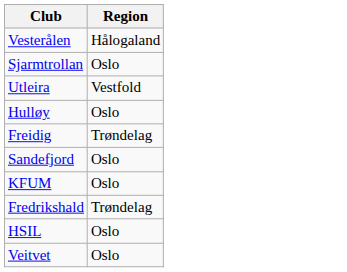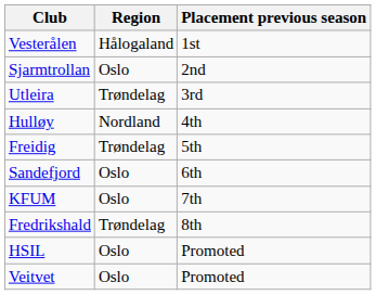 <table class="wikitable sortable">
 <tr>
 <th>Club</th>
 <th>Region</th>
+<th>Placement previous season</th>
 </tr>
 <tr>
 <td><a href='#'>Vesterålen</a></td>
 <td>Hålogaland</td>
+<td>1st</td>
 </tr>
 <tr>
 <td><a href='#'>Sjarmtrollan</a></td>
 <td>Oslo</td>
+<td>2nd</td>
 </tr>
 <tr>
 <td><a href='#'>Utleira</a></td>
-<td>Vestfold</td>
+<td>Trøndelag</td>
+<td>3rd</td>
 </tr>
 <tr>
 <td><a href='#'>Hulløy</a></td>
-<td>Oslo</td>
+<td>Nordland</td>
+<td>4th</td>
 </tr>
 <tr>
 <td><a href='#'>Freidig</a></td>
 <td>Trøndelag</td>
+<td>5th</td>
 </tr>
 <tr>
 <td><a href='#'>Sandefjord</a></td>
 <td>Oslo</td>
+<td>6th</td>
 </tr>
 <tr>
 <td><a href='#'>KFUM</a></td>
 <td>Oslo</td>
+<td>7th</td>
 </tr>
 <tr>
 <td><a href='#'>Fredrikshald</a></td>
 <td>Trøndelag</td>
+<td>8th</td>
 </tr>
 <tr>
 <td><a href='#'>HSIL</a></td>
 <td>Oslo</td>
+<td>Promoted</td>
 </tr>
 <tr>
 <td><a href='#'>Veitvet</a></td>
 <td>Oslo</td>
+<td>Promoted</td>
 </tr>
 </table>
